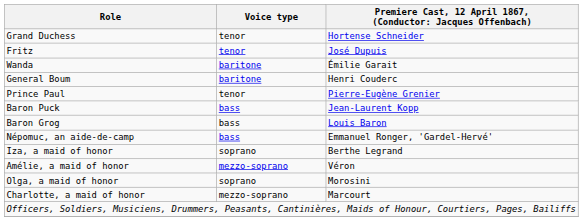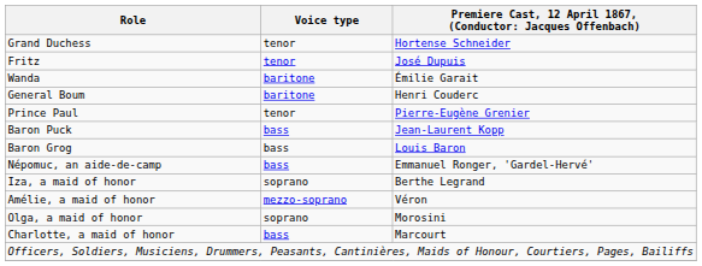 <table class="wikitable">
 <tr>
 <th>Role</th>
 <th>Voice type</th>
 <th>Premiere Cast, 12 April 1867,<br>(Conductor: Jacques Offenbach)</th>
 </tr>
 <tr>
 <td>Grand Duchess</td>
 <td>tenor</td>
 <td><a href='#'>Hortense Schneider</a></td>
 </tr>
 <tr>
 <td>Fritz</td>
 <td><a href='#'>tenor</a></td>
 <td><a href='#'>José Dupuis</a></td>
 </tr>
 <tr>
 <td>Wanda</td>
 <td><a href='#'>baritone</a></td>
 <td>Émilie Garait</td>
 </tr>
 <tr>
 <td>General Boum</td>
 <td><a href='#'>baritone</a></td>
 <td>Henri Couderc</td>
 </tr>
 <tr>
 <td>Prince Paul</td>
 <td>tenor</td>
 <td><a href='#'>Pierre-Eugène Grenier</a></td>
 </tr>
 <tr>
 <td>Baron Puck</td>
 <td><a href='#'>bass</a></td>
 <td><a href='#'>Jean-Laurent Kopp</a></td>
 </tr>
 <tr>
 <td>Baron Grog</td>
 <td>bass</td>
 <td><a href='#'>Louis Baron</a></td>
 </tr>
 <tr>
 <td>Népomuc, an aide-de-camp</td>
 <td><a href='#'>bass</a></td>
 <td>Emmanuel Ronger, 'Gardel-Hervé'</td>
 </tr>
 <tr>
 <td>Iza, a maid of honor</td>
 <td>soprano</td>
 <td>Berthe Legrand</td>
 </tr>
 <tr>
 <td>Amélie, a maid of honor</td>
 <td><a href='#'>mezzo-soprano</a></td>
 <td>Véron</td>
 </tr>
 <tr>
 <td>Olga, a maid of honor</td>
 <td>soprano</td>
 <td>Morosini</td>
 </tr>
 <tr>
 <td>Charlotte, a maid of honor</td>
-<td>mezzo-soprano</td>
+<td><a href='#'>bass</a></td>
 <td>Marcourt</td>
 </tr>
 <tr>
 <td colspan="3"><em> Officers, Soldiers, Musiciens, Drummers, Peasants, Cantinières, Maids of Honour, Courtiers, Pages, Bailiffs </em></td>
 </tr>
 <tr>
 </tr>
 </table>
